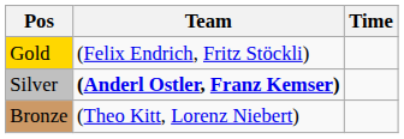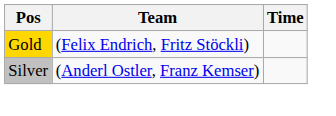 <table class="wikitable">
 <tr>
 <th>Pos</th>
 <th>Team</th>
 <th>Time</th>
 </tr>
 <tr>
 <td style="background:gold">Gold</td>
 <td> (<a href='#'>Felix Endrich</a>, <a href='#'>Fritz Stöckli</a>)</td>
 <td></td>
 </tr>
 <tr>
 <td style="background:silver">Silver</td>
-<td><strong> (<a href='#'>Anderl Ostler</a>, <a href='#'>Franz Kemser</a>)</strong></td>
-<td></td>
-</tr>
-<tr>
-<td style="background:#cc9966">Bronze</td>
-<td> (<a href='#'>Theo Kitt</a>, <a href='#'>Lorenz Niebert</a>)</td>
+<td> (<a href='#'>Anderl Ostler</a>, <a href='#'>Franz Kemser</a>)</td>
 <td></td>
 </tr>
 </table>
